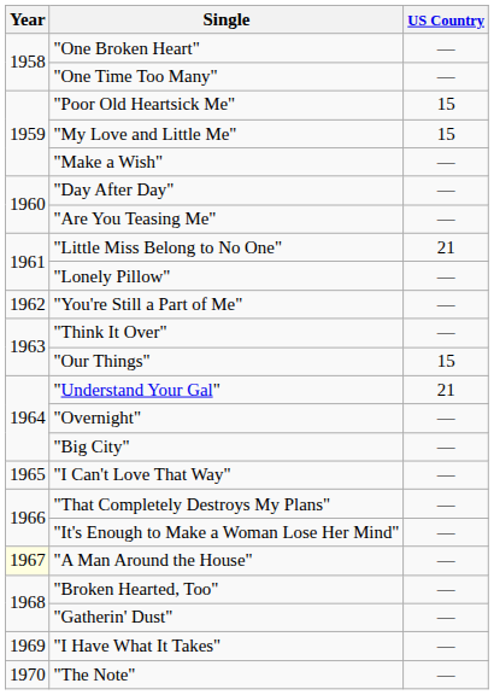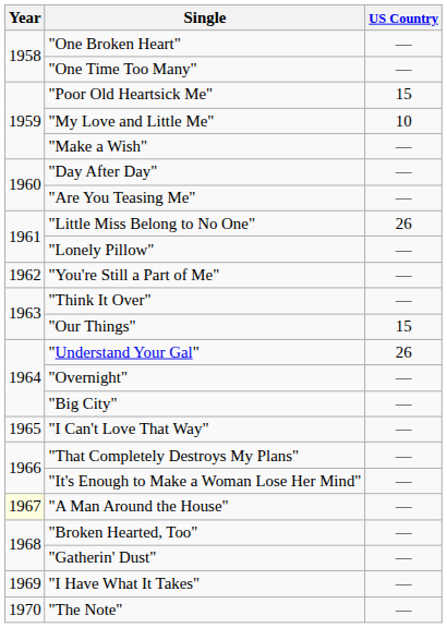 <table class="wikitable">
 <tr>
 <th>Year</th>
 <th>Single</th>
 <th><small><a href='#'>US Country</a></small></th>
 </tr>
 <tr>
 <td rowspan="2">1958</td>
 <td>"One Broken Heart"</td>
 <td align="center">—</td>
 </tr>
 <tr>
 <td>"One Time Too Many"</td>
 <td align="center">—</td>
 </tr>
 <tr>
 <td rowspan="3">1959</td>
 <td>"Poor Old Heartsick Me"</td>
 <td align="center">15</td>
 </tr>
 <tr>
 <td>"My Love and Little Me"</td>
-<td align="center">15</td>
+<td align="center">10</td>
 </tr>
 <tr>
 <td>"Make a Wish"</td>
 <td align="center">—</td>
 </tr>
 <tr>
 <td rowspan="2">1960</td>
 <td>"Day After Day"</td>
 <td align="center">—</td>
 </tr>
 <tr>
 <td>"Are You Teasing Me"</td>
 <td align="center">—</td>
 </tr>
 <tr>
 <td rowspan="2">1961</td>
 <td>"Little Miss Belong to No One"</td>
-<td align="center">21</td>
+<td align="center">26</td>
 </tr>
 <tr>
 <td>"Lonely Pillow"</td>
 <td align="center">—</td>
 </tr>
 <tr>
 <td>1962</td>
 <td>"You're Still a Part of Me"</td>
 <td align="center">—</td>
 </tr>
 <tr>
 <td rowspan="2">1963</td>
 <td>"Think It Over"</td>
 <td align="center">—</td>
 </tr>
 <tr>
 <td>"Our Things"</td>
 <td align="center">15</td>
 </tr>
 <tr>
 <td rowspan="3">1964</td>
 <td>"<a href='#'>Understand Your Gal</a>"</td>
-<td align="center">21</td>
+<td align="center">26</td>
 </tr>
 <tr>
 <td>"Overnight"</td>
 <td align="center">—</td>
 </tr>
 <tr>
 <td>"Big City"</td>
 <td align="center">—</td>
 </tr>
 <tr>
 <td>1965</td>
 <td>"I Can't Love That Way"</td>
 <td align="center">—</td>
 </tr>
 <tr>
 <td rowspan="2">1966</td>
 <td>"That Completely Destroys My Plans"</td>
 <td align="center">—</td>
 </tr>
 <tr>
 <td>"It's Enough to Make a Woman Lose Her Mind"</td>
 <td align="center">—</td>
 </tr>
 <tr>
 <td style="background: lightyellow;">1967</td>
 <td>"A Man Around the House"</td>
 <td align="center">—</td>
 </tr>
 <tr>
 <td rowspan="2">1968</td>
 <td>"Broken Hearted, Too"</td>
 <td align="center">—</td>
 </tr>
 <tr>
 <td>"Gatherin' Dust"</td>
 <td align="center">—</td>
 </tr>
 <tr>
 <td>1969</td>
 <td>"I Have What It Takes"</td>
 <td align="center">—</td>
 </tr>
 <tr>
 <td>1970</td>
 <td>"The Note"</td>
 <td align="center">—</td>
 </tr>
 </table>
